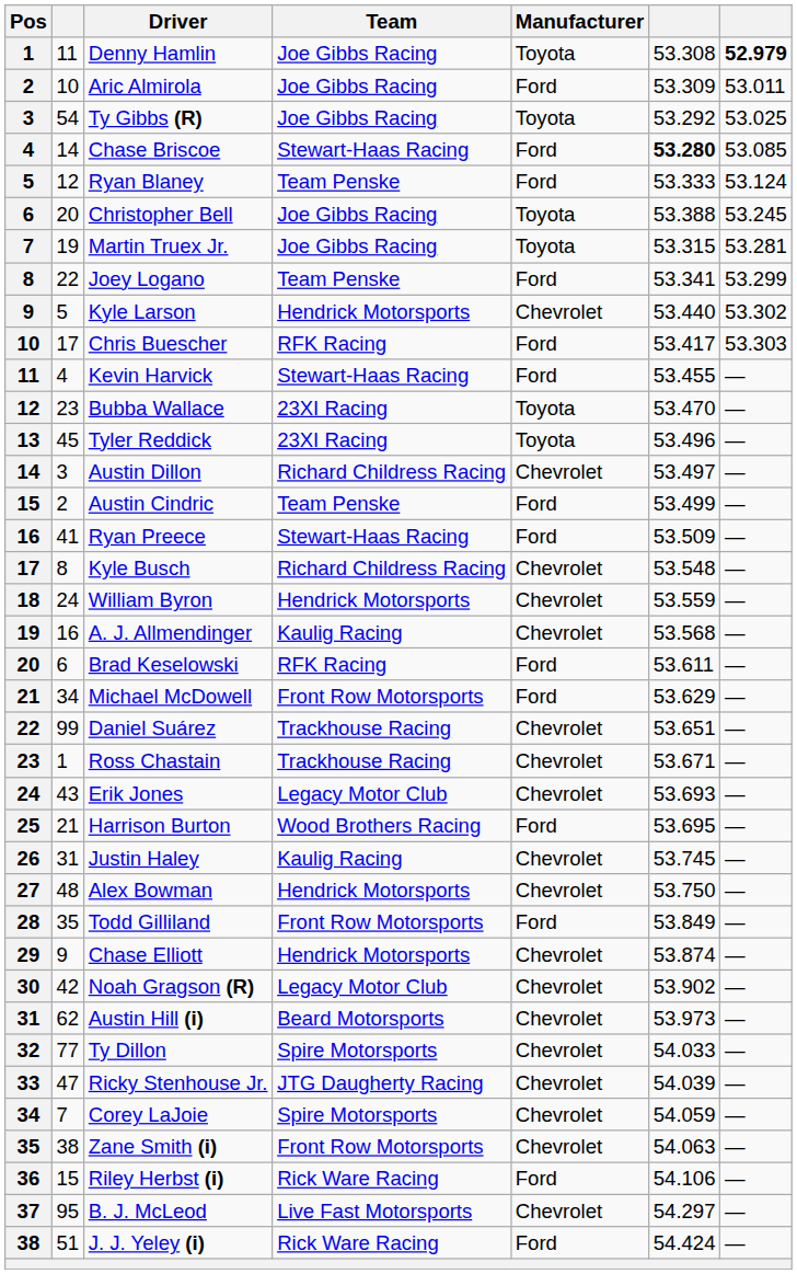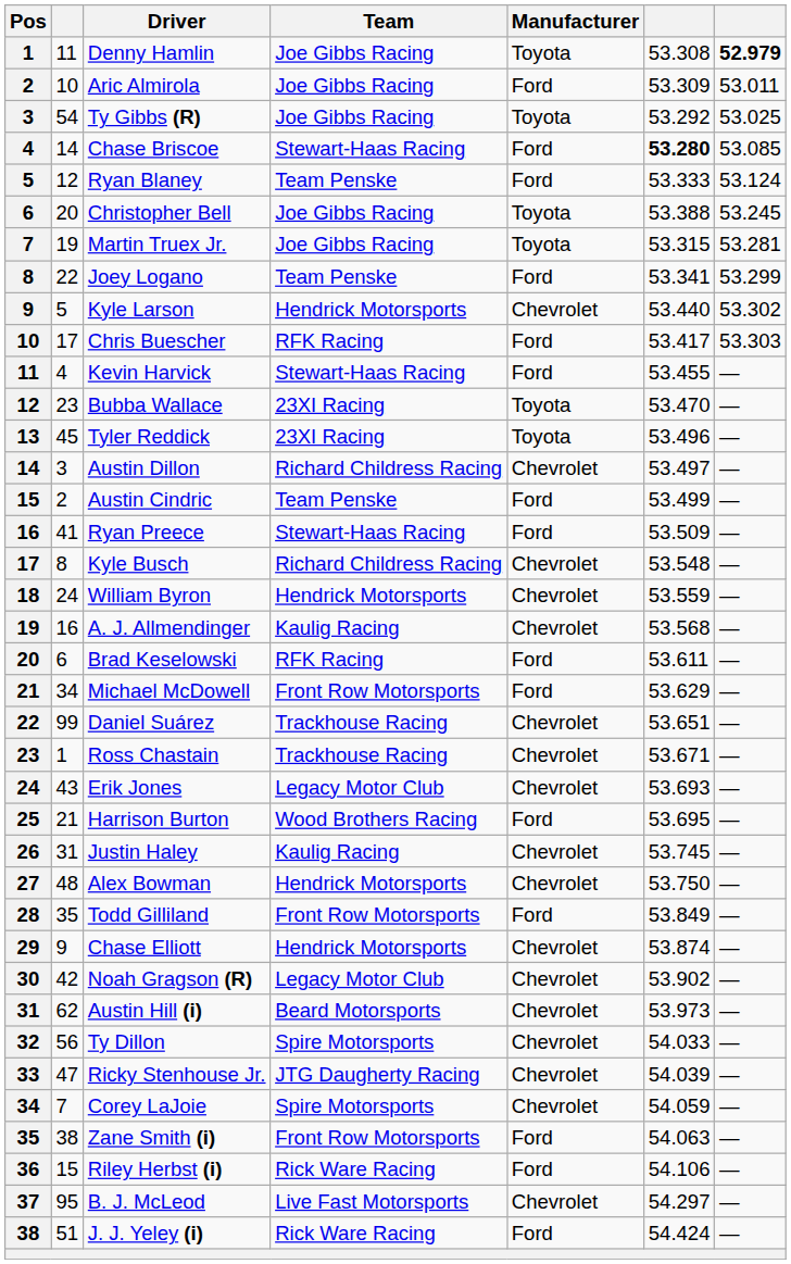 <table class="wikitable" style="font-size:95%">
 <tr>
 <th>Pos</th>
 <th></th>
 <th>Driver</th>
 <th>Team</th>
 <th>Manufacturer</th>
 <th></th>
 <th></th>
 </tr>
 <tr>
 <th>1</th>
 <td>11</td>
 <td><a href='#'>Denny Hamlin</a></td>
 <td><a href='#'>Joe Gibbs Racing</a></td>
 <td>Toyota</td>
 <td>53.308</td>
 <td><strong>52.979</strong></td>
 </tr>
 <tr>
 <th>2</th>
 <td>10</td>
 <td><a href='#'>Aric Almirola</a></td>
 <td><a href='#'>Joe Gibbs Racing</a></td>
 <td>Ford</td>
 <td>53.309</td>
 <td>53.011</td>
 </tr>
 <tr>
 <th>3</th>
 <td>54</td>
 <td><a href='#'>Ty Gibbs</a> <strong>(R)</strong></td>
 <td><a href='#'>Joe Gibbs Racing</a></td>
 <td>Toyota</td>
 <td>53.292</td>
 <td>53.025</td>
 </tr>
 <tr>
 <th>4</th>
 <td>14</td>
 <td><a href='#'>Chase Briscoe</a></td>
 <td><a href='#'>Stewart-Haas Racing</a></td>
 <td>Ford</td>
 <td><strong>53.280</strong></td>
 <td>53.085</td>
 </tr>
 <tr>
 <th>5</th>
 <td>12</td>
 <td><a href='#'>Ryan Blaney</a></td>
 <td><a href='#'>Team Penske</a></td>
 <td>Ford</td>
 <td>53.333</td>
 <td>53.124</td>
 </tr>
 <tr>
 <th>6</th>
 <td>20</td>
 <td><a href='#'>Christopher Bell</a></td>
 <td><a href='#'>Joe Gibbs Racing</a></td>
 <td>Toyota</td>
 <td>53.388</td>
 <td>53.245</td>
 </tr>
 <tr>
 <th>7</th>
 <td>19</td>
 <td><a href='#'>Martin Truex Jr.</a></td>
 <td><a href='#'>Joe Gibbs Racing</a></td>
 <td>Toyota</td>
 <td>53.315</td>
 <td>53.281</td>
 </tr>
 <tr>
 <th>8</th>
 <td>22</td>
 <td><a href='#'>Joey Logano</a></td>
 <td><a href='#'>Team Penske</a></td>
 <td>Ford</td>
 <td>53.341</td>
 <td>53.299</td>
 </tr>
 <tr>
 <th>9</th>
 <td>5</td>
 <td><a href='#'>Kyle Larson</a></td>
 <td><a href='#'>Hendrick Motorsports</a></td>
 <td>Chevrolet</td>
 <td>53.440</td>
 <td>53.302</td>
 </tr>
 <tr>
 <th>10</th>
 <td>17</td>
 <td><a href='#'>Chris Buescher</a></td>
 <td><a href='#'>RFK Racing</a></td>
 <td>Ford</td>
 <td>53.417</td>
 <td>53.303</td>
 </tr>
 <tr>
 <th>11</th>
 <td>4</td>
 <td><a href='#'>Kevin Harvick</a></td>
 <td><a href='#'>Stewart-Haas Racing</a></td>
 <td>Ford</td>
 <td>53.455</td>
 <td>—</td>
 </tr>
 <tr>
 <th>12</th>
 <td>23</td>
 <td><a href='#'>Bubba Wallace</a></td>
 <td><a href='#'>23XI Racing</a></td>
 <td>Toyota</td>
 <td>53.470</td>
 <td>—</td>
 </tr>
 <tr>
 <th>13</th>
 <td>45</td>
 <td><a href='#'>Tyler Reddick</a></td>
 <td><a href='#'>23XI Racing</a></td>
 <td>Toyota</td>
 <td>53.496</td>
 <td>—</td>
 </tr>
 <tr>
 <th>14</th>
 <td>3</td>
 <td><a href='#'>Austin Dillon</a></td>
 <td><a href='#'>Richard Childress Racing</a></td>
 <td>Chevrolet</td>
 <td>53.497</td>
 <td>—</td>
 </tr>
 <tr>
 <th>15</th>
 <td>2</td>
 <td><a href='#'>Austin Cindric</a></td>
 <td><a href='#'>Team Penske</a></td>
 <td>Ford</td>
 <td>53.499</td>
 <td>—</td>
 </tr>
 <tr>
 <th>16</th>
 <td>41</td>
 <td><a href='#'>Ryan Preece</a></td>
 <td><a href='#'>Stewart-Haas Racing</a></td>
 <td>Ford</td>
 <td>53.509</td>
 <td>—</td>
 </tr>
 <tr>
 <th>17</th>
 <td>8</td>
 <td><a href='#'>Kyle Busch</a></td>
 <td><a href='#'>Richard Childress Racing</a></td>
 <td>Chevrolet</td>
 <td>53.548</td>
 <td>—</td>
 </tr>
 <tr>
 <th>18</th>
 <td>24</td>
 <td><a href='#'>William Byron</a></td>
 <td><a href='#'>Hendrick Motorsports</a></td>
 <td>Chevrolet</td>
 <td>53.559</td>
 <td>—</td>
 </tr>
 <tr>
 <th>19</th>
 <td>16</td>
 <td><a href='#'>A. J. Allmendinger</a></td>
 <td><a href='#'>Kaulig Racing</a></td>
 <td>Chevrolet</td>
 <td>53.568</td>
 <td>—</td>
 </tr>
 <tr>
 <th>20</th>
 <td>6</td>
 <td><a href='#'>Brad Keselowski</a></td>
 <td><a href='#'>RFK Racing</a></td>
 <td>Ford</td>
 <td>53.611</td>
 <td>—</td>
 </tr>
 <tr>
 <th>21</th>
 <td>34</td>
 <td><a href='#'>Michael McDowell</a></td>
 <td><a href='#'>Front Row Motorsports</a></td>
 <td>Ford</td>
 <td>53.629</td>
 <td>—</td>
 </tr>
 <tr>
 <th>22</th>
 <td>99</td>
 <td><a href='#'>Daniel Suárez</a></td>
 <td><a href='#'>Trackhouse Racing</a></td>
 <td>Chevrolet</td>
 <td>53.651</td>
 <td>—</td>
 </tr>
 <tr>
 <th>23</th>
 <td>1</td>
 <td><a href='#'>Ross Chastain</a></td>
 <td><a href='#'>Trackhouse Racing</a></td>
 <td>Chevrolet</td>
 <td>53.671</td>
 <td>—</td>
 </tr>
 <tr>
 <th>24</th>
 <td>43</td>
 <td><a href='#'>Erik Jones</a></td>
 <td><a href='#'>Legacy Motor Club</a></td>
 <td>Chevrolet</td>
 <td>53.693</td>
 <td>—</td>
 </tr>
 <tr>
 <th>25</th>
 <td>21</td>
 <td><a href='#'>Harrison Burton</a></td>
 <td><a href='#'>Wood Brothers Racing</a></td>
 <td>Ford</td>
 <td>53.695</td>
 <td>—</td>
 </tr>
 <tr>
 <th>26</th>
 <td>31</td>
 <td><a href='#'>Justin Haley</a></td>
 <td><a href='#'>Kaulig Racing</a></td>
 <td>Chevrolet</td>
 <td>53.745</td>
 <td>—</td>
 </tr>
 <tr>
 <th>27</th>
 <td>48</td>
 <td><a href='#'>Alex Bowman</a></td>
 <td><a href='#'>Hendrick Motorsports</a></td>
 <td>Chevrolet</td>
 <td>53.750</td>
 <td>—</td>
 </tr>
 <tr>
 <th>28</th>
 <td>35</td>
 <td><a href='#'>Todd Gilliland</a></td>
 <td><a href='#'>Front Row Motorsports</a></td>
 <td>Ford</td>
 <td>53.849</td>
 <td>—</td>
 </tr>
 <tr>
 <th>29</th>
 <td>9</td>
 <td><a href='#'>Chase Elliott</a></td>
 <td><a href='#'>Hendrick Motorsports</a></td>
 <td>Chevrolet</td>
 <td>53.874</td>
 <td>—</td>
 </tr>
 <tr>
 <th>30</th>
 <td>42</td>
 <td><a href='#'>Noah Gragson</a> <strong>(R)</strong></td>
 <td><a href='#'>Legacy Motor Club</a></td>
 <td>Chevrolet</td>
 <td>53.902</td>
 <td>—</td>
 </tr>
 <tr>
 <th>31</th>
 <td>62</td>
 <td><a href='#'>Austin Hill</a> <strong>(i)</strong></td>
 <td><a href='#'>Beard Motorsports</a></td>
 <td>Chevrolet</td>
 <td>53.973</td>
 <td>—</td>
 </tr>
 <tr>
 <th>32</th>
-<td>77</td>
+<td>56</td>
 <td><a href='#'>Ty Dillon</a></td>
 <td><a href='#'>Spire Motorsports</a></td>
 <td>Chevrolet</td>
 <td>54.033</td>
 <td>—</td>
 </tr>
 <tr>
 <th>33</th>
 <td>47</td>
 <td><a href='#'>Ricky Stenhouse Jr.</a></td>
 <td><a href='#'>JTG Daugherty Racing</a></td>
 <td>Chevrolet</td>
 <td>54.039</td>
 <td>—</td>
 </tr>
 <tr>
 <th>34</th>
 <td>7</td>
 <td><a href='#'>Corey LaJoie</a></td>
 <td><a href='#'>Spire Motorsports</a></td>
 <td>Chevrolet</td>
 <td>54.059</td>
 <td>—</td>
 </tr>
 <tr>
 <th>35</th>
 <td>38</td>
 <td><a href='#'>Zane Smith</a> <strong>(i)</strong></td>
 <td><a href='#'>Front Row Motorsports</a></td>
-<td>Chevrolet</td>
+<td>Ford</td>
 <td>54.063</td>
 <td>—</td>
 </tr>
 <tr>
 <th>36</th>
 <td>15</td>
 <td><a href='#'>Riley Herbst</a> <strong>(i)</strong></td>
 <td><a href='#'>Rick Ware Racing</a></td>
 <td>Ford</td>
 <td>54.106</td>
 <td>—</td>
 </tr>
 <tr>
 <th>37</th>
 <td>95</td>
 <td><a href='#'>B. J. McLeod</a></td>
 <td><a href='#'>Live Fast Motorsports</a></td>
 <td>Chevrolet</td>
 <td>54.297</td>
 <td>—</td>
 </tr>
 <tr>
 <th>38</th>
 <td>51</td>
 <td><a href='#'>J. J. Yeley</a> <strong>(i)</strong></td>
 <td><a href='#'>Rick Ware Racing</a></td>
 <td>Ford</td>
 <td>54.424</td>
 <td>—</td>
 </tr>
 <tr>
 <th colspan="7"></th>
 </tr>
 </table>
